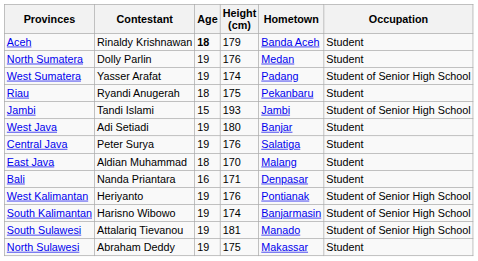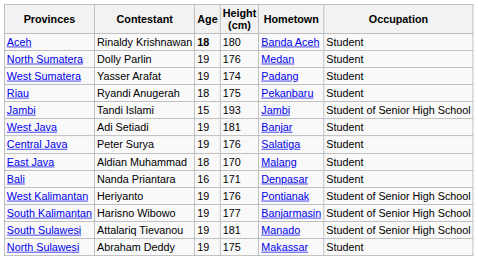 <table class="wikitable" style="font-size: 95%;">
 <tr>
 <th>Provinces</th>
 <th>Contestant</th>
 <th>Age</th>
 <th>Height<br>(cm)</th>
 <th>Hometown</th>
 <th>Occupation</th>
 </tr>
 <tr>
 <td><strong></strong><a href='#'>Aceh</a></td>
 <td>Rinaldy Krishnawan</td>
 <td><strong>18</strong></td>
-<td>179</td>
+<td>180</td>
 <td><a href='#'>Banda Aceh</a></td>
 <td>Student</td>
 </tr>
 <tr>
 <td><strong></strong><a href='#'>North Sumatera</a></td>
 <td>Dolly Parlin</td>
 <td>19</td>
 <td>176</td>
 <td><a href='#'>Medan</a></td>
 <td>Student</td>
 </tr>
 <tr>
 <td><strong></strong><a href='#'>West Sumatera</a></td>
 <td>Yasser Arafat</td>
 <td>19</td>
 <td>174</td>
 <td><a href='#'>Padang</a></td>
-<td>Student of Senior High School</td>
+<td>Student</td>
 </tr>
 <tr>
 <td><strong></strong><a href='#'>Riau</a></td>
 <td>Ryandi Anugerah</td>
 <td>18</td>
 <td>175</td>
 <td><a href='#'>Pekanbaru</a></td>
 <td>Student</td>
 </tr>
 <tr>
 <td><strong></strong><a href='#'>Jambi</a></td>
 <td>Tandi Islami</td>
 <td>15</td>
 <td>193</td>
 <td><a href='#'>Jambi</a></td>
 <td>Student of Senior High School</td>
 </tr>
 <tr>
 <td><strong></strong><a href='#'>West Java</a></td>
 <td>Adi Setiadi</td>
 <td>19</td>
-<td>180</td>
+<td>181</td>
 <td><a href='#'>Banjar</a></td>
 <td>Student</td>
 </tr>
 <tr>
 <td><strong></strong><a href='#'>Central Java</a></td>
 <td>Peter Surya</td>
 <td>19</td>
 <td>176</td>
 <td><a href='#'>Salatiga</a></td>
 <td>Student</td>
 </tr>
 <tr>
 <td><strong></strong><a href='#'>East Java</a></td>
 <td>Aldian Muhammad</td>
 <td>18</td>
 <td>170</td>
 <td><a href='#'>Malang</a></td>
 <td>Student</td>
 </tr>
 <tr>
 <td><strong></strong><a href='#'>Bali</a></td>
 <td>Nanda Priantara</td>
 <td>16</td>
 <td>171</td>
 <td><a href='#'>Denpasar</a></td>
 <td>Student</td>
 </tr>
 <tr>
 <td><strong></strong><a href='#'>West Kalimantan</a></td>
 <td>Heriyanto</td>
 <td>19</td>
 <td>176</td>
 <td><a href='#'>Pontianak</a></td>
 <td>Student of Senior High School</td>
 </tr>
 <tr>
 <td><strong></strong><a href='#'>South Kalimantan</a></td>
 <td>Harisno Wibowo</td>
 <td>19</td>
-<td>174</td>
+<td>177</td>
 <td><a href='#'>Banjarmasin</a></td>
 <td>Student of Senior High School</td>
 </tr>
 <tr>
 <td><strong></strong><a href='#'>South Sulawesi</a></td>
 <td>Attalariq Tievanou</td>
 <td>19</td>
 <td>181</td>
 <td><a href='#'>Manado</a></td>
 <td>Student of Senior High School</td>
 </tr>
 <tr>
 <td><strong></strong><a href='#'>North Sulawesi</a></td>
 <td>Abraham Deddy</td>
 <td>19</td>
 <td>175</td>
 <td><a href='#'>Makassar</a></td>
 <td>Student</td>
 </tr>
 </table>
